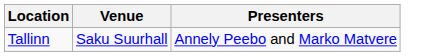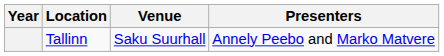 <table class="wikitable plainrowheaders">
 <tr>
+<th>Year</th>
 <th>Location</th>
 <th>Venue</th>
 <th>Presenters</th>
 </tr>
 <tr>
+<th scope="row"></th>
 <td><a href='#'>Tallinn</a></td>
 <td><a href='#'>Saku Suurhall</a></td>
 <td><a href='#'>Annely Peebo</a> and <a href='#'>Marko Matvere</a></td>
 </tr>
 </table>
